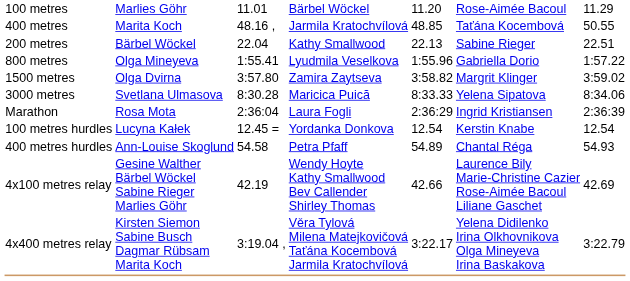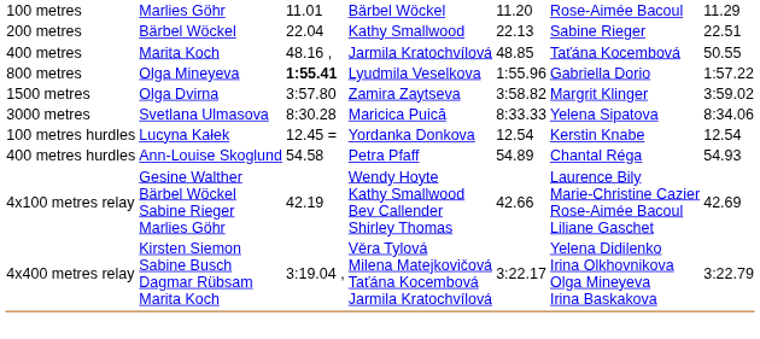 <table>
 <tr>
 <td>100 metres<br></td>
 <td><a href='#'>Marlies Göhr</a><br></td>
 <td>11.01 </td>
 <td><a href='#'>Bärbel Wöckel</a><br></td>
 <td>11.20</td>
 <td><a href='#'>Rose-Aimée Bacoul</a><br></td>
 <td>11.29</td>
 </tr>
 <tr>
+<td>200 metres<br></td>
+<td><a href='#'>Bärbel Wöckel</a><br></td>
+<td>22.04 </td>
+<td><a href='#'>Kathy Smallwood</a> <br></td>
+<td>22.13</td>
+<td><a href='#'>Sabine Rieger</a> <br></td>
+<td>22.51</td>
+</tr>
+<tr>
 <td>400 metres<br></td>
 <td><a href='#'>Marita Koch</a><br></td>
 <td>48.16 , </td>
 <td><a href='#'>Jarmila Kratochvílová</a><br></td>
 <td>48.85</td>
 <td><a href='#'>Taťána Kocembová</a> <br></td>
 <td>50.55</td>
 </tr>
 <tr>
-<td>200 metres<br></td>
-<td><a href='#'>Bärbel Wöckel</a><br></td>
-<td>22.04 </td>
-<td><a href='#'>Kathy Smallwood</a> <br></td>
-<td>22.13</td>
-<td><a href='#'>Sabine Rieger</a> <br></td>
-<td>22.51</td>
-</tr>
-<tr>
 <td>800 metres<br></td>
 <td><a href='#'>Olga Mineyeva</a> <br></td>
-<td>1:55.41 </td>
+<td><strong>1:55.41 </strong></td>
 <td><a href='#'>Lyudmila Veselkova</a><br></td>
 <td>1:55.96</td>
 <td><a href='#'>Gabriella Dorio</a> <br></td>
 <td>1:57.22</td>
 </tr>
 <tr>
 <td>1500 metres<br></td>
 <td><a href='#'>Olga Dvirna</a><br></td>
 <td>3:57.80 </td>
 <td><a href='#'>Zamira Zaytseva</a> <br></td>
 <td>3:58.82</td>
 <td><a href='#'>Margrit Klinger</a> <br></td>
 <td>3:59.02</td>
 </tr>
 <tr>
 <td>3000 metres<br></td>
 <td><a href='#'>Svetlana Ulmasova</a><br></td>
 <td>8:30.28 </td>
 <td><a href='#'>Maricica Puică</a> <br></td>
 <td>8:33.33</td>
 <td><a href='#'>Yelena Sipatova</a> <br></td>
 <td>8:34.06</td>
-</tr>
-<tr>
-<td>Marathon<br></td>
-<td><a href='#'>Rosa Mota</a><br></td>
-<td>2:36:04</td>
-<td><a href='#'>Laura Fogli</a> <br></td>
-<td>2:36:29</td>
-<td><a href='#'>Ingrid Kristiansen</a> <br></td>
-<td>2:36:39</td>
 </tr>
 <tr>
 <td>100 metres hurdles<br> </td>
 <td><a href='#'>Lucyna Kałek</a><br></td>
 <td>12.45 =</td>
 <td><a href='#'>Yordanka Donkova</a> <br></td>
 <td>12.54</td>
 <td><a href='#'>Kerstin Knabe</a><br></td>
 <td>12.54</td>
 </tr>
 <tr>
 <td>400 metres hurdles<br></td>
 <td><a href='#'>Ann-Louise Skoglund</a><br></td>
 <td>54.58 </td>
 <td><a href='#'>Petra Pfaff</a> <br></td>
 <td>54.89</td>
 <td><a href='#'>Chantal Réga</a> <br></td>
 <td>54.93</td>
 </tr>
 <tr>
 <td>4x100 metres relay<br></td>
 <td><a href='#'>Gesine Walther</a><br><a href='#'>Bärbel Wöckel</a><br><a href='#'>Sabine Rieger</a><br><a href='#'>Marlies Göhr</a><br></td>
 <td>42.19 </td>
 <td><a href='#'>Wendy Hoyte</a><br><a href='#'>Kathy Smallwood</a><br><a href='#'>Bev Callender</a><br><a href='#'>Shirley Thomas</a><br></td>
 <td>42.66</td>
 <td><a href='#'>Laurence Bily</a><br><a href='#'>Marie-Christine Cazier</a><br><a href='#'>Rose-Aimée Bacoul</a><br><a href='#'>Liliane Gaschet</a><br></td>
 <td>42.69</td>
 </tr>
 <tr>
 <td>4x400 metres relay<br></td>
 <td><a href='#'>Kirsten Siemon</a><br><a href='#'>Sabine Busch</a><br><a href='#'>Dagmar Rübsam</a><br><a href='#'>Marita Koch</a><br></td>
 <td>3:19.04 , </td>
 <td><a href='#'>Věra Tylová</a><br><a href='#'>Milena Matejkovičová</a><br><a href='#'>Taťána Kocembová</a><br><a href='#'>Jarmila Kratochvílová</a><br></td>
 <td>3:22.17</td>
 <td><a href='#'>Yelena Didilenko</a><br><a href='#'>Irina Olkhovnikova</a><br><a href='#'>Olga Mineyeva</a><br><a href='#'>Irina Baskakova</a><br></td>
 <td>3:22.79</td>
 </tr>
 <tr bgcolor= CC9966>
 <td colspan=7></td>
 </tr>
 </table>
